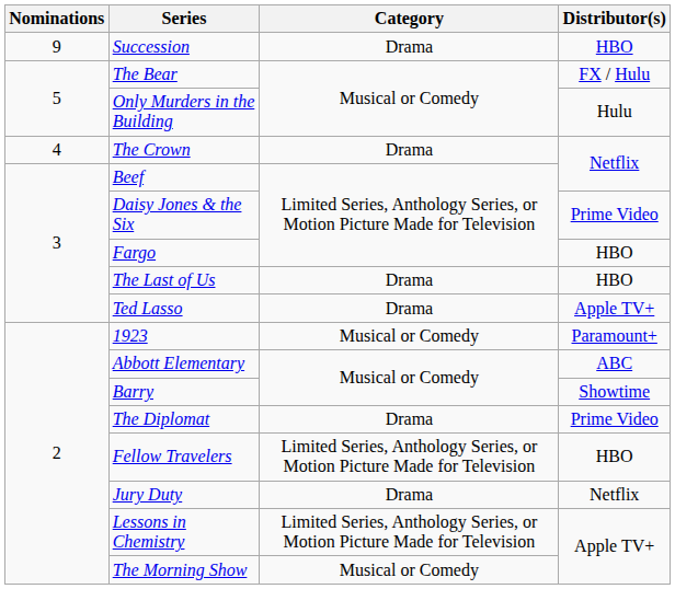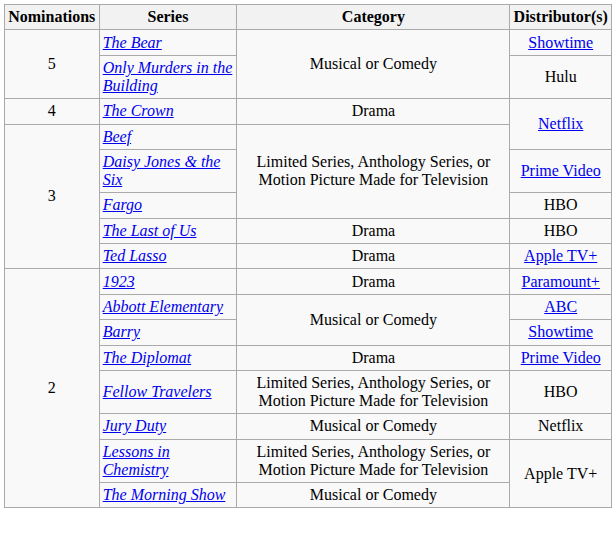 <table class="wikitable">
 <tr>
 <th>Nominations</th>
 <th>Series</th>
 <th>Category</th>
 <th>Distributor(s)</th>
 </tr>
 <tr>
-<td style="text-align:center">9</td>
-<td><em><a href='#'>Succession</a></em></td>
-<td style="text-align:center">Drama</td>
-<td style="text-align:center"><a href='#'>HBO</a></td>
-</tr>
-<tr>
 <td style="text-align:center" rowspan="2">5</td>
 <td><em><a href='#'>The Bear</a></em></td>
 <td style="text-align:center" rowspan="2">Musical or Comedy</td>
-<td style="text-align:center"><a href='#'>FX</a> / <a href='#'>Hulu</a></td>
+<td style="text-align:center"><a href='#'>Showtime</a></td>
 </tr>
 <tr>
 <td><em><a href='#'>Only Murders in the Building</a></em></td>
 <td style="text-align:center">Hulu</td>
 </tr>
 <tr>
 <td style="text-align:center">4</td>
 <td><em><a href='#'>The Crown</a></em></td>
 <td style="text-align:center">Drama</td>
 <td style="text-align:center" rowspan="2"><a href='#'>Netflix</a></td>
 </tr>
 <tr>
 <td style="text-align:center" rowspan="5">3</td>
 <td><em><a href='#'>Beef</a></em></td>
 <td style="text-align:center" rowspan="3">Limited Series, Anthology Series, or Motion Picture Made for Television</td>
 </tr>
 <tr>
 <td><em><a href='#'>Daisy Jones & the Six</a></em></td>
 <td style="text-align:center"><a href='#'>Prime Video</a></td>
 </tr>
 <tr>
 <td><em><a href='#'>Fargo</a></em></td>
 <td style="text-align:center">HBO</td>
 </tr>
 <tr>
 <td><em><a href='#'>The Last of Us</a></em></td>
 <td style="text-align:center">Drama</td>
 <td style="text-align:center">HBO</td>
 </tr>
 <tr>
 <td><em><a href='#'>Ted Lasso</a></em></td>
 <td style="text-align:center">Drama</td>
 <td style="text-align:center"><a href='#'>Apple TV+</a></td>
 </tr>
 <tr>
 <td style="text-align:center" rowspan="8">2</td>
 <td><em><a href='#'>1923</a></em></td>
-<td style="text-align:center">Musical or Comedy</td>
+<td style="text-align:center">Drama</td>
 <td style="text-align:center"><a href='#'>Paramount+</a></td>
 </tr>
 <tr>
 <td><em><a href='#'>Abbott Elementary</a></em></td>
 <td style="text-align:center" rowspan="2">Musical or Comedy</td>
 <td style="text-align:center"><a href='#'>ABC</a></td>
 </tr>
 <tr>
 <td><em><a href='#'>Barry</a></em></td>
 <td style="text-align:center"><a href='#'>Showtime</a></td>
 </tr>
 <tr>
 <td><em><a href='#'>The Diplomat</a></em></td>
 <td style="text-align:center">Drama</td>
 <td style="text-align:center"><a href='#'>Prime Video</a></td>
 </tr>
 <tr>
 <td><em><a href='#'>Fellow Travelers</a></em></td>
 <td style="text-align:center">Limited Series, Anthology Series, or Motion Picture Made for Television</td>
 <td style="text-align:center">HBO</td>
 </tr>
 <tr>
 <td><em><a href='#'>Jury Duty</a></em></td>
-<td style="text-align:center">Drama</td>
+<td style="text-align:center">Musical or Comedy</td>
 <td style="text-align:center">Netflix</td>
 </tr>
 <tr>
 <td><em><a href='#'>Lessons in Chemistry</a></em></td>
 <td style="text-align:center">Limited Series, Anthology Series, or Motion Picture Made for Television</td>
 <td style="text-align:center" rowspan="2">Apple TV+</td>
 </tr>
 <tr>
 <td><em><a href='#'>The Morning Show</a></em></td>
 <td style="text-align:center">Musical or Comedy</td>
 </tr>
 </table>
